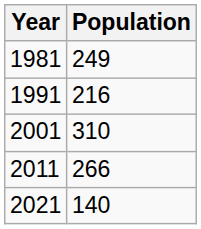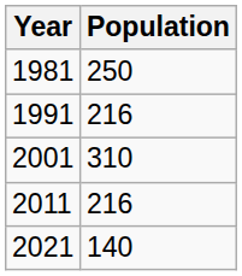 <table class=wikitable>
 <tr>
 <th>Year</th>
 <th>Population</th>
 </tr>
 <tr>
 <td>1981</td>
-<td>249</td>
+<td>250</td>
 </tr>
 <tr>
 <td>1991</td>
 <td>216</td>
 </tr>
 <tr>
 <td>2001</td>
 <td>310</td>
 </tr>
 <tr>
 <td>2011</td>
-<td>266</td>
+<td>216</td>
 </tr>
 <tr>
 <td>2021</td>
 <td>140</td>
 </tr>
 </table>
